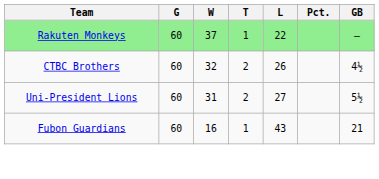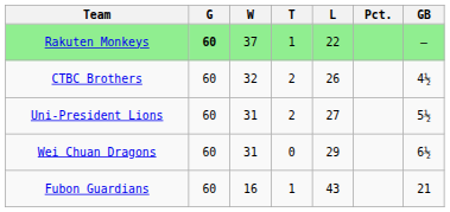 <table class = "wikitable" style = "text-align:center">
 <tr>
 <th width = 200>Team</th>
 <th width = 40>G</th>
 <th width = 40>W</th>
 <th width = 40>T</th>
 <th width = 40>L</th>
 <th width = 50>Pct.</th>
 <th width = 40>GB</th>
 </tr>
 <tr style = "background:lightgreen;">
 <td height = 35><a href='#'>Rakuten Monkeys </a></td>
-<td>60</td>
+<td><strong>60</strong></td>
 <td>37</td>
 <td>1</td>
 <td>22</td>
 <td></td>
 <td>—</td>
 </tr>
 <tr>
 <td height = 35><a href='#'>CTBC Brothers </a></td>
 <td>60</td>
 <td>32</td>
 <td>2</td>
 <td>26</td>
 <td></td>
 <td>4½</td>
 </tr>
 <tr>
 <td height = 35><a href='#'>Uni-President Lions </a></td>
 <td>60</td>
 <td>31</td>
 <td>2</td>
 <td>27</td>
 <td></td>
 <td>5½</td>
 </tr>
 <tr>
+<td height = 35><a href='#'>Wei Chuan Dragons </a></td>
+<td>60</td>
+<td>31</td>
+<td>0</td>
+<td>29</td>
+<td></td>
+<td>6½</td>
+</tr>
+<tr>
 <td height = 35><a href='#'>Fubon Guardians </a></td>
 <td>60</td>
 <td>16</td>
 <td>1</td>
 <td>43</td>
 <td></td>
 <td>21</td>
 </tr>
 </table>
